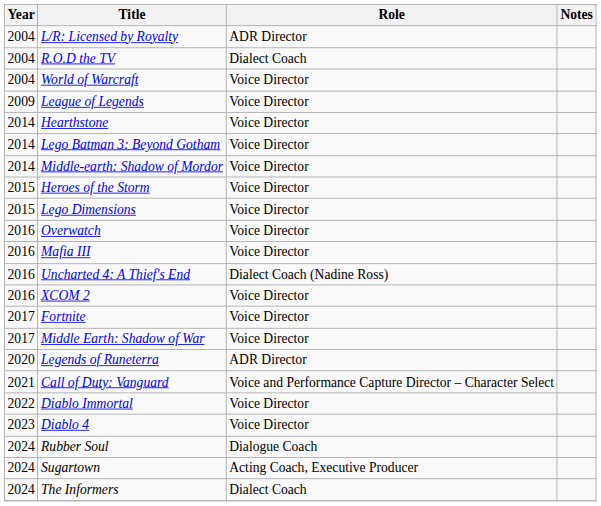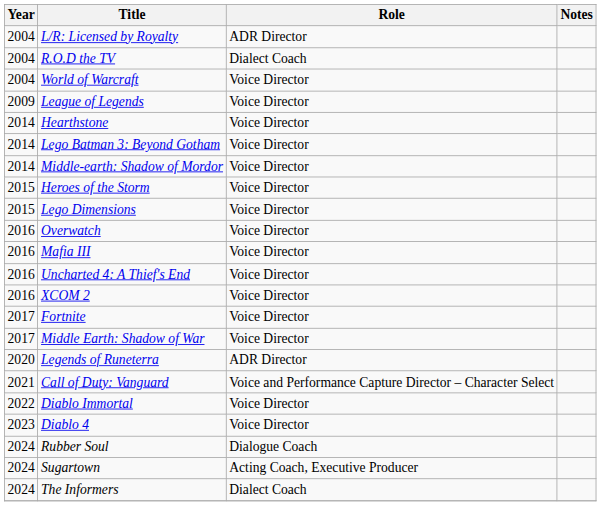 <table class = "wikitable sortable plainrowheaders">
 <tr>
 <th scope="col">Year</th>
 <th scope="col">Title</th>
 <th scope="col">Role</th>
 <th scope="col">Notes</th>
 </tr>
 <tr>
 <td>2004</td>
 <td><em><a href='#'>L/R: Licensed by Royalty</a></em></td>
 <td>ADR Director</td>
 <td></td>
 </tr>
 <tr>
 <td>2004</td>
 <td><em><a href='#'>R.O.D the TV</a></em></td>
 <td>Dialect Coach</td>
 <td></td>
 </tr>
 <tr>
 <td>2004</td>
 <td><em><a href='#'>World of Warcraft</a></em></td>
 <td>Voice Director</td>
 <td></td>
 </tr>
 <tr>
 <td>2009</td>
 <td><em><a href='#'>League of Legends</a></em></td>
 <td>Voice Director</td>
 <td></td>
 </tr>
 <tr>
 <td>2014</td>
 <td><em><a href='#'>Hearthstone</a></em></td>
 <td>Voice Director</td>
 <td></td>
 </tr>
 <tr>
 <td>2014</td>
 <td><em><a href='#'>Lego Batman 3: Beyond Gotham</a></em></td>
 <td>Voice Director</td>
 <td></td>
 </tr>
 <tr>
 <td>2014</td>
 <td><em><a href='#'>Middle-earth: Shadow of Mordor</a></em></td>
 <td>Voice Director</td>
 <td></td>
 </tr>
 <tr>
 <td>2015</td>
 <td><em><a href='#'>Heroes of the Storm</a></em></td>
 <td>Voice Director</td>
 <td></td>
 </tr>
 <tr>
 <td>2015</td>
 <td><em><a href='#'>Lego Dimensions</a></em></td>
 <td>Voice Director</td>
 <td></td>
 </tr>
 <tr>
 <td>2016</td>
 <td><em><a href='#'>Overwatch</a></em></td>
 <td>Voice Director</td>
 <td></td>
 </tr>
 <tr>
 <td>2016</td>
 <td><em><a href='#'>Mafia III</a></em></td>
 <td>Voice Director</td>
 <td></td>
 </tr>
 <tr>
 <td>2016</td>
 <td><em><a href='#'>Uncharted 4: A Thief's End</a></em></td>
-<td>Dialect Coach (Nadine Ross)</td>
+<td>Voice Director</td>
 <td></td>
 </tr>
 <tr>
 <td>2016</td>
 <td><em><a href='#'>XCOM 2</a></em></td>
 <td>Voice Director</td>
 <td></td>
 </tr>
 <tr>
 <td>2017</td>
 <td><em><a href='#'>Fortnite</a></em></td>
 <td>Voice Director</td>
 <td></td>
 </tr>
 <tr>
 <td>2017</td>
 <td><em><a href='#'>Middle Earth: Shadow of War</a></em></td>
 <td>Voice Director</td>
 <td></td>
 </tr>
 <tr>
 <td>2020</td>
 <td><em><a href='#'>Legends of Runeterra</a></em></td>
 <td>ADR Director</td>
 <td></td>
 </tr>
 <tr>
 <td>2021</td>
 <td><em><a href='#'>Call of Duty: Vanguard</a></em></td>
 <td>Voice and Performance Capture Director – Character Select</td>
 <td></td>
 </tr>
 <tr>
 <td>2022</td>
 <td><em><a href='#'>Diablo Immortal</a></em></td>
 <td>Voice Director</td>
 <td></td>
 </tr>
 <tr>
 <td>2023</td>
 <td><em><a href='#'>Diablo 4</a></em></td>
 <td>Voice Director</td>
 <td></td>
 </tr>
 <tr>
 <td>2024</td>
 <td><em>Rubber Soul</em></td>
 <td>Dialogue Coach</td>
 <td></td>
 </tr>
 <tr>
 <td>2024</td>
 <td><em>Sugartown</em></td>
 <td>Acting Coach, Executive Producer</td>
 <td></td>
 </tr>
 <tr>
 <td>2024</td>
 <td><em>The Informers</em></td>
 <td>Dialect Coach</td>
 <td></td>
 </tr>
 <tr>
 </tr>
 </table>
